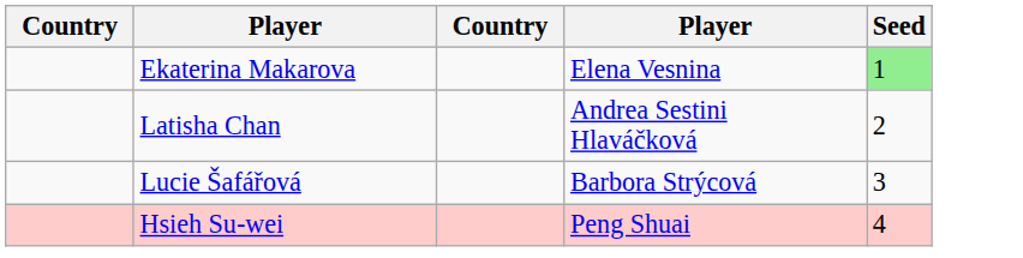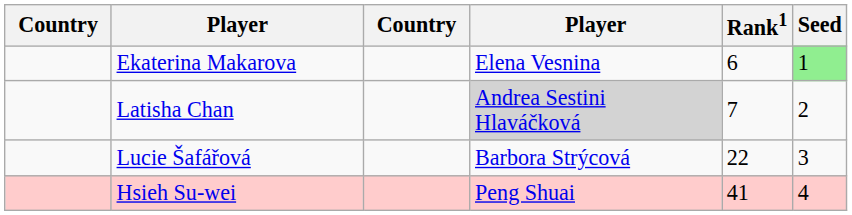 <table class="sortable wikitable">
 <tr>
 <th width="70">Country</th>
 <th width="175">Player</th>
 <th width="70">Country</th>
 <th width="175">Player</th>
+<th>Rank<sup>1</sup></th>
 <th>Seed</th>
 </tr>
 <tr>
 <td></td>
 <td><a href='#'>Ekaterina Makarova</a></td>
 <td></td>
 <td><a href='#'>Elena Vesnina</a></td>
+<td>6</td>
 <td style="background: lightgreen;">1</td>
 </tr>
 <tr>
 <td></td>
 <td><a href='#'>Latisha Chan</a></td>
 <td></td>
-<td><a href='#'>Andrea Sestini Hlaváčková</a></td>
+<td style="background: lightgrey;"><a href='#'>Andrea Sestini Hlaváčková</a></td>
+<td>7</td>
 <td>2</td>
 </tr>
 <tr>
 <td></td>
 <td><a href='#'>Lucie Šafářová</a></td>
 <td></td>
 <td><a href='#'>Barbora Strýcová</a></td>
+<td>22</td>
 <td>3</td>
 </tr>
 <tr style="background:#fcc;">
 <td></td>
 <td><a href='#'>Hsieh Su-wei</a></td>
 <td></td>
 <td><a href='#'>Peng Shuai</a></td>
+<td>41</td>
 <td>4</td>
 </tr>
 </table>
